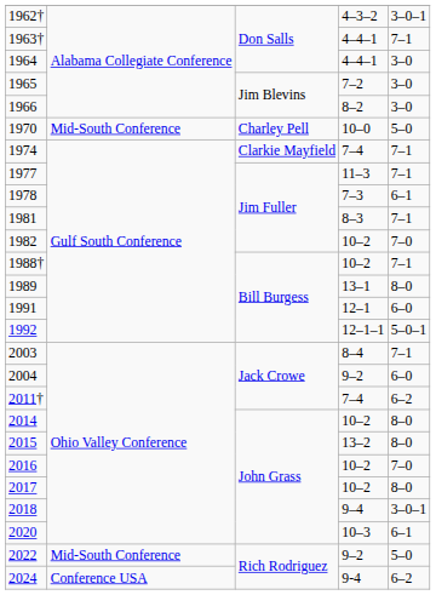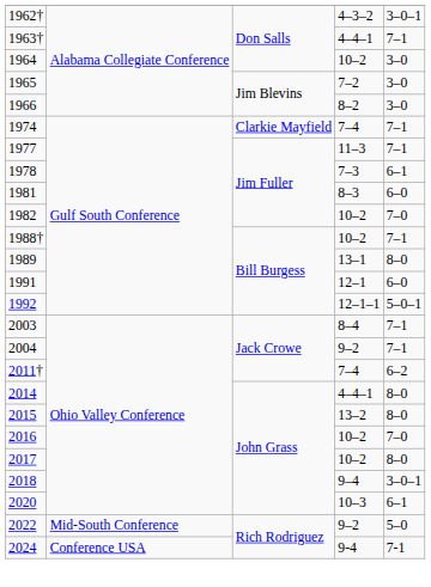 <table class="wikitable">
 <tr>
 </tr>
 <tr>
 <td>1962†</td>
 <td rowspan="5"><a href='#'>Alabama Collegiate Conference</a></td>
 <td rowspan="3"><a href='#'>Don Salls</a></td>
 <td>4–3–2</td>
 <td>3–0–1</td>
 </tr>
 <tr>
 <td>1963†</td>
 <td>4–4–1</td>
 <td>7–1</td>
 </tr>
 <tr>
 <td>1964</td>
-<td>4–4–1</td>
+<td>10–2</td>
 <td>3–0</td>
 </tr>
 <tr>
 <td>1965</td>
 <td rowspan="2">Jim Blevins</td>
 <td>7–2</td>
 <td>3–0</td>
 </tr>
 <tr>
 <td>1966</td>
 <td>8–2</td>
 <td>3–0</td>
-</tr>
-<tr>
-<td>1970</td>
-<td><a href='#'>Mid-South Conference</a></td>
-<td><a href='#'>Charley Pell</a></td>
-<td>10–0</td>
-<td>5–0</td>
 </tr>
 <tr>
 <td>1974</td>
 <td rowspan="9"><a href='#'>Gulf South Conference</a></td>
 <td><a href='#'>Clarkie Mayfield</a></td>
 <td>7–4</td>
 <td>7–1</td>
 </tr>
 <tr>
 <td>1977</td>
 <td rowspan="4"><a href='#'>Jim Fuller</a></td>
 <td>11–3</td>
 <td>7–1</td>
 </tr>
 <tr>
 <td>1978</td>
 <td>7–3</td>
 <td>6–1</td>
 </tr>
 <tr>
 <td>1981</td>
 <td>8–3</td>
-<td>7–1</td>
+<td>6–0</td>
 </tr>
 <tr>
 <td>1982</td>
 <td>10–2</td>
 <td>7–0</td>
 </tr>
 <tr>
 <td>1988†</td>
 <td rowspan="4"><a href='#'>Bill Burgess</a></td>
 <td>10–2</td>
 <td>7–1</td>
 </tr>
 <tr>
 <td>1989</td>
 <td>13–1</td>
 <td>8–0</td>
 </tr>
 <tr>
 <td>1991</td>
 <td>12–1</td>
 <td>6–0</td>
 </tr>
 <tr>
 <td><a href='#'>1992</a></td>
 <td>12–1–1</td>
 <td>5–0–1</td>
 </tr>
 <tr>
 <td>2003</td>
 <td rowspan="9"><a href='#'>Ohio Valley Conference</a></td>
 <td rowspan="3"><a href='#'>Jack Crowe</a></td>
 <td>8–4</td>
 <td>7–1</td>
 </tr>
 <tr>
 <td>2004</td>
 <td>9–2</td>
-<td>6–0</td>
+<td>7–1</td>
 </tr>
 <tr>
 <td><a href='#'>2011</a>†</td>
 <td>7–4</td>
 <td>6–2</td>
 </tr>
 <tr>
 <td><a href='#'>2014</a></td>
 <td rowspan="6"><a href='#'>John Grass</a></td>
-<td>10–2</td>
+<td>4–4–1</td>
 <td>8–0</td>
 </tr>
 <tr>
 <td><a href='#'>2015</a></td>
 <td>13–2</td>
 <td>8–0</td>
 </tr>
 <tr>
 <td><a href='#'>2016</a></td>
 <td>10–2</td>
 <td>7–0</td>
 </tr>
 <tr>
 <td><a href='#'>2017</a></td>
 <td>10–2</td>
 <td>8–0</td>
 </tr>
 <tr>
 <td><a href='#'>2018</a></td>
 <td>9–4</td>
 <td>3–0–1</td>
 </tr>
 <tr>
 <td><a href='#'>2020</a></td>
 <td>10–3</td>
 <td>6–1</td>
 </tr>
 <tr>
 <td><a href='#'>2022</a></td>
 <td><a href='#'>Mid-South Conference</a></td>
 <td rowspan="2"><a href='#'>Rich Rodriguez</a></td>
 <td>9–2</td>
 <td>5–0</td>
 </tr>
 <tr>
 <td><a href='#'>2024</a></td>
 <td rowspan="1"><a href='#'>Conference USA</a></td>
 <td>9-4</td>
-<td>6–2</td>
+<td>7-1</td>
 </tr>
 </table>
